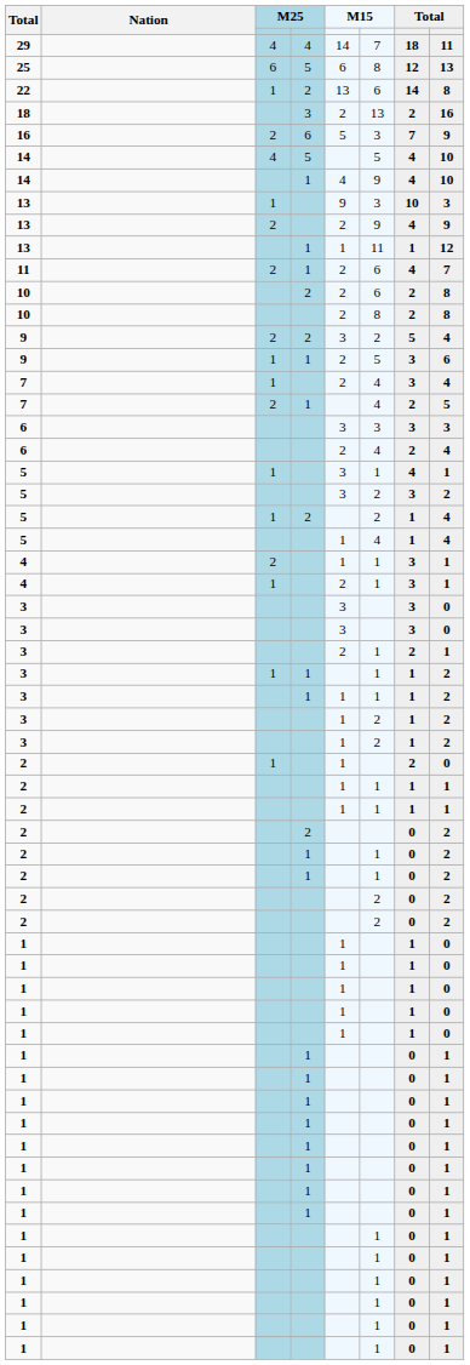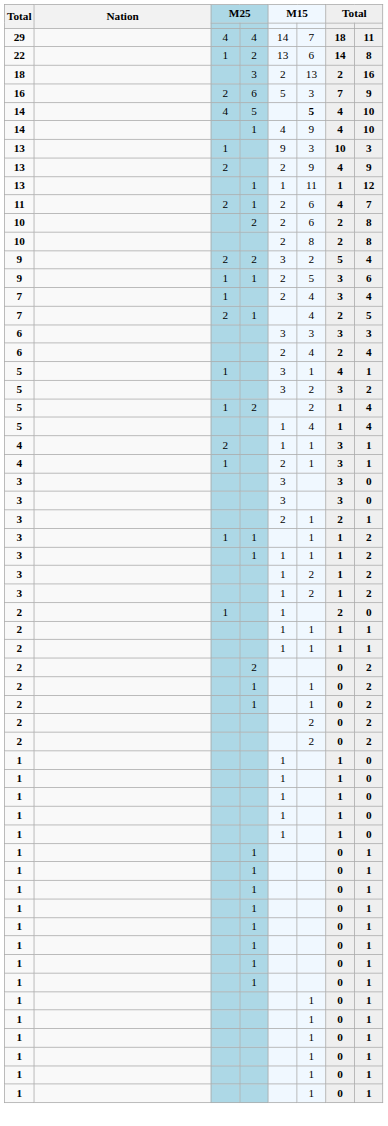 <table class="sortable wikitable" style=font-size:90%>
 <tr>
 <th style="width:30px;" rowspan="2">Total</th>
 <th style="width:220px;" rowspan="2">Nation</th>
 <th style="background-color:lightblue;" colspan="2">M25</th>
 <th style="background-color:#f0f8ff;" colspan="2">M15</th>
 <th style="background-color:#efefef;" colspan="2">Total</th>
 </tr>
 <tr>
 <th style="width:30px; background-color:lightblue;"></th>
 <th style="width:30px; background-color:lightblue;"></th>
 <th style="width:30px; background-color:#f0f8ff;"></th>
 <th style="width:30px; background-color:#f0f8ff;"></th>
 <th style="width:30px; background-color:#efefef;"></th>
 <th style="width:30px; background-color:#efefef;"></th>
 </tr>
 <tr align=center>
 <td rowspan="1"><strong>29</strong></td>
 <td align=left></td>
 <td bgcolor=lightblue>4</td>
 <td bgcolor=lightblue>4</td>
 <td bgcolor=#f0f8ff>14</td>
 <td bgcolor=#f0f8ff>7</td>
 <td bgcolor=#efefef><strong>18</strong></td>
 <td bgcolor=#efefef><strong>11</strong></td>
-</tr>
-<tr align=center>
-<td rowspan="1"><strong>25</strong></td>
-<td align=left></td>
-<td bgcolor=lightblue>6</td>
-<td bgcolor=lightblue>5</td>
-<td bgcolor=#f0f8ff>6</td>
-<td bgcolor=#f0f8ff>8</td>
-<td bgcolor=#efefef><strong>12</strong></td>
-<td bgcolor=#efefef><strong>13</strong></td>
 </tr>
 <tr align=center>
 <td rowspan="1"><strong>22</strong></td>
 <td align=left></td>
 <td bgcolor=lightblue>1</td>
 <td bgcolor=lightblue>2</td>
 <td bgcolor=#f0f8ff>13</td>
 <td bgcolor=#f0f8ff>6</td>
 <td bgcolor=#efefef><strong>14</strong></td>
 <td bgcolor=#efefef><strong>8</strong></td>
 </tr>
 <tr align=center>
 <td rowspan="1"><strong>18</strong></td>
 <td align=left></td>
 <td bgcolor=lightblue></td>
 <td bgcolor=lightblue>3</td>
 <td bgcolor=#f0f8ff>2</td>
 <td bgcolor=#f0f8ff>13</td>
 <td bgcolor=#efefef><strong>2</strong></td>
 <td bgcolor=#efefef><strong>16</strong></td>
 </tr>
 <tr align=center>
 <td rowspan="1"><strong>16</strong></td>
 <td align=left></td>
 <td bgcolor=lightblue>2</td>
 <td bgcolor=lightblue>6</td>
 <td bgcolor=#f0f8ff>5</td>
 <td bgcolor=#f0f8ff>3</td>
 <td bgcolor=#efefef><strong>7</strong></td>
 <td bgcolor=#efefef><strong>9</strong></td>
 </tr>
 <tr align=center>
 <td rowspan="1"><strong>14</strong></td>
 <td align=left></td>
 <td bgcolor=lightblue>4</td>
 <td bgcolor=lightblue>5</td>
 <td bgcolor=#f0f8ff></td>
-<td bgcolor=#f0f8ff>5</td>
+<td bgcolor=#f0f8ff><strong>5</strong></td>
 <td bgcolor=#efefef><strong>4</strong></td>
 <td bgcolor=#efefef><strong>10</strong></td>
 </tr>
 <tr align=center>
 <td rowspan="1"><strong>14</strong></td>
 <td align=left></td>
 <td bgcolor=lightblue></td>
 <td bgcolor=lightblue>1</td>
 <td bgcolor=#f0f8ff>4</td>
 <td bgcolor=#f0f8ff>9</td>
 <td bgcolor=#efefef><strong>4</strong></td>
 <td bgcolor=#efefef><strong>10</strong></td>
 </tr>
 <tr align=center>
 <td rowspan="1"><strong>13</strong></td>
 <td align=left></td>
 <td bgcolor=lightblue>1</td>
 <td bgcolor=lightblue></td>
 <td bgcolor=#f0f8ff>9</td>
 <td bgcolor=#f0f8ff>3</td>
 <td bgcolor=#efefef><strong>10</strong></td>
 <td bgcolor=#efefef><strong>3</strong></td>
 </tr>
 <tr align=center>
 <td rowspan="1"><strong>13</strong></td>
 <td align=left></td>
 <td bgcolor=lightblue>2</td>
 <td bgcolor=lightblue></td>
 <td bgcolor=#f0f8ff>2</td>
 <td bgcolor=#f0f8ff>9</td>
 <td bgcolor=#efefef><strong>4</strong></td>
 <td bgcolor=#efefef><strong>9</strong></td>
 </tr>
 <tr align=center>
 <td rowspan="1"><strong>13</strong></td>
 <td align=left></td>
 <td bgcolor=lightblue></td>
 <td bgcolor=lightblue>1</td>
 <td bgcolor=#f0f8ff>1</td>
 <td bgcolor=#f0f8ff>11</td>
 <td bgcolor=#efefef><strong>1</strong></td>
 <td bgcolor=#efefef><strong>12</strong></td>
 </tr>
 <tr align=center>
 <td rowspan="1"><strong>11</strong></td>
 <td align=left></td>
 <td bgcolor=lightblue>2</td>
 <td bgcolor=lightblue>1</td>
 <td bgcolor=#f0f8ff>2</td>
 <td bgcolor=#f0f8ff>6</td>
 <td bgcolor=#efefef><strong>4</strong></td>
 <td bgcolor=#efefef><strong>7</strong></td>
 </tr>
 <tr align=center>
 <td rowspan="1"><strong>10</strong></td>
 <td align=left></td>
 <td bgcolor=lightblue></td>
 <td bgcolor=lightblue>2</td>
 <td bgcolor=#f0f8ff>2</td>
 <td bgcolor=#f0f8ff>6</td>
 <td bgcolor=#efefef><strong>2</strong></td>
 <td bgcolor=#efefef><strong>8</strong></td>
 </tr>
 <tr align=center>
 <td rowspan="1"><strong>10</strong></td>
 <td align=left></td>
 <td bgcolor=lightblue></td>
 <td bgcolor=lightblue></td>
 <td bgcolor=#f0f8ff>2</td>
 <td bgcolor=#f0f8ff>8</td>
 <td bgcolor=#efefef><strong>2</strong></td>
 <td bgcolor=#efefef><strong>8</strong></td>
 </tr>
 <tr align=center>
 <td rowspan="1"><strong>9</strong></td>
 <td align=left></td>
 <td bgcolor=lightblue>2</td>
 <td bgcolor=lightblue>2</td>
 <td bgcolor=#f0f8ff>3</td>
 <td bgcolor=#f0f8ff>2</td>
 <td bgcolor=#efefef><strong>5</strong></td>
 <td bgcolor=#efefef><strong>4</strong></td>
 </tr>
 <tr align=center>
 <td rowspan="1"><strong>9</strong></td>
 <td align=left></td>
 <td bgcolor=lightblue>1</td>
 <td bgcolor=lightblue>1</td>
 <td bgcolor=#f0f8ff>2</td>
 <td bgcolor=#f0f8ff>5</td>
 <td bgcolor=#efefef><strong>3</strong></td>
 <td bgcolor=#efefef><strong>6</strong></td>
 </tr>
 <tr align=center>
 <td rowspan="1"><strong>7</strong></td>
 <td align=left></td>
 <td bgcolor=lightblue>1</td>
 <td bgcolor=lightblue></td>
 <td bgcolor=#f0f8ff>2</td>
 <td bgcolor=#f0f8ff>4</td>
 <td bgcolor=#efefef><strong>3</strong></td>
 <td bgcolor=#efefef><strong>4</strong></td>
 </tr>
 <tr align=center>
 <td rowspan="1"><strong>7</strong></td>
 <td align=left></td>
 <td bgcolor=lightblue>2</td>
 <td bgcolor=lightblue>1</td>
 <td bgcolor=#f0f8ff></td>
 <td bgcolor=#f0f8ff>4</td>
 <td bgcolor=#efefef><strong>2</strong></td>
 <td bgcolor=#efefef><strong>5</strong></td>
 </tr>
 <tr align=center>
 <td rowspan="1"><strong>6</strong></td>
 <td align=left></td>
 <td bgcolor=lightblue></td>
 <td bgcolor=lightblue></td>
 <td bgcolor=#f0f8ff>3</td>
 <td bgcolor=#f0f8ff>3</td>
 <td bgcolor=#efefef><strong>3</strong></td>
 <td bgcolor=#efefef><strong>3</strong></td>
 </tr>
 <tr align=center>
 <td rowspan="1"><strong>6</strong></td>
 <td align=left></td>
 <td bgcolor=lightblue></td>
 <td bgcolor=lightblue></td>
 <td bgcolor=#f0f8ff>2</td>
 <td bgcolor=#f0f8ff>4</td>
 <td bgcolor=#efefef><strong>2</strong></td>
 <td bgcolor=#efefef><strong>4</strong></td>
 </tr>
 <tr align=center>
 <td rowspan="1"><strong>5</strong></td>
 <td align=left></td>
 <td bgcolor=lightblue>1</td>
 <td bgcolor=lightblue></td>
 <td bgcolor=#f0f8ff>3</td>
 <td bgcolor=#f0f8ff>1</td>
 <td bgcolor=#efefef><strong>4</strong></td>
 <td bgcolor=#efefef><strong>1</strong></td>
 </tr>
 <tr align=center>
 <td rowspan="1"><strong>5</strong></td>
 <td align=left></td>
 <td bgcolor=lightblue></td>
 <td bgcolor=lightblue></td>
 <td bgcolor=#f0f8ff>3</td>
 <td bgcolor=#f0f8ff>2</td>
 <td bgcolor=#efefef><strong>3</strong></td>
 <td bgcolor=#efefef><strong>2</strong></td>
 </tr>
 <tr align=center>
 <td rowspan="1"><strong>5</strong></td>
 <td align=left></td>
 <td bgcolor=lightblue>1</td>
 <td bgcolor=lightblue>2</td>
 <td bgcolor=#f0f8ff></td>
 <td bgcolor=#f0f8ff>2</td>
 <td bgcolor=#efefef><strong>1</strong></td>
 <td bgcolor=#efefef><strong>4</strong></td>
 </tr>
 <tr align=center>
 <td rowspan="1"><strong>5</strong></td>
 <td align=left></td>
 <td bgcolor=lightblue></td>
 <td bgcolor=lightblue></td>
 <td bgcolor=#f0f8ff>1</td>
 <td bgcolor=#f0f8ff>4</td>
 <td bgcolor=#efefef><strong>1</strong></td>
 <td bgcolor=#efefef><strong>4</strong></td>
 </tr>
 <tr align=center>
 <td rowspan="1"><strong>4</strong></td>
 <td align=left></td>
 <td bgcolor=lightblue>2</td>
 <td bgcolor=lightblue></td>
 <td bgcolor=#f0f8ff>1</td>
 <td bgcolor=#f0f8ff>1</td>
 <td bgcolor=#efefef><strong>3</strong></td>
 <td bgcolor=#efefef><strong>1</strong></td>
 </tr>
 <tr align=center>
 <td rowspan="1"><strong>4</strong></td>
 <td align=left></td>
 <td bgcolor=lightblue>1</td>
 <td bgcolor=lightblue></td>
 <td bgcolor=#f0f8ff>2</td>
 <td bgcolor=#f0f8ff>1</td>
 <td bgcolor=#efefef><strong>3</strong></td>
 <td bgcolor=#efefef><strong>1</strong></td>
 </tr>
 <tr align=center>
 <td rowspan="1"><strong>3</strong></td>
 <td align=left></td>
 <td bgcolor=lightblue></td>
 <td bgcolor=lightblue></td>
 <td bgcolor=#f0f8ff>3</td>
 <td bgcolor=#f0f8ff></td>
 <td bgcolor=#efefef><strong>3</strong></td>
 <td bgcolor=#efefef><strong>0</strong></td>
 </tr>
 <tr align=center>
 <td rowspan="1"><strong>3</strong></td>
 <td align=left></td>
 <td bgcolor=lightblue></td>
 <td bgcolor=lightblue></td>
 <td bgcolor=#f0f8ff>3</td>
 <td bgcolor=#f0f8ff></td>
 <td bgcolor=#efefef><strong>3</strong></td>
 <td bgcolor=#efefef><strong>0</strong></td>
 </tr>
 <tr align=center>
 <td rowspan="1"><strong>3</strong></td>
 <td align=left></td>
 <td bgcolor=lightblue></td>
 <td bgcolor=lightblue></td>
 <td bgcolor=#f0f8ff>2</td>
 <td bgcolor=#f0f8ff>1</td>
 <td bgcolor=#efefef><strong>2</strong></td>
 <td bgcolor=#efefef><strong>1</strong></td>
 </tr>
 <tr align=center>
 <td rowspan="1"><strong>3</strong></td>
 <td align=left></td>
 <td bgcolor=lightblue>1</td>
 <td bgcolor=lightblue>1</td>
 <td bgcolor=#f0f8ff></td>
 <td bgcolor=#f0f8ff>1</td>
 <td bgcolor=#efefef><strong>1</strong></td>
 <td bgcolor=#efefef><strong>2</strong></td>
 </tr>
 <tr align=center>
 <td rowspan="1"><strong>3</strong></td>
 <td align=left></td>
 <td bgcolor=lightblue></td>
 <td bgcolor=lightblue>1</td>
 <td bgcolor=#f0f8ff>1</td>
 <td bgcolor=#f0f8ff>1</td>
 <td bgcolor=#efefef><strong>1</strong></td>
 <td bgcolor=#efefef><strong>2</strong></td>
 </tr>
 <tr align=center>
 <td rowspan="1"><strong>3</strong></td>
 <td align=left></td>
 <td bgcolor=lightblue></td>
 <td bgcolor=lightblue></td>
 <td bgcolor=#f0f8ff>1</td>
 <td bgcolor=#f0f8ff>2</td>
 <td bgcolor=#efefef><strong>1</strong></td>
 <td bgcolor=#efefef><strong>2</strong></td>
 </tr>
 <tr align=center>
 <td rowspan="1"><strong>3</strong></td>
 <td align=left></td>
 <td bgcolor=lightblue></td>
 <td bgcolor=lightblue></td>
 <td bgcolor=#f0f8ff>1</td>
 <td bgcolor=#f0f8ff>2</td>
 <td bgcolor=#efefef><strong>1</strong></td>
 <td bgcolor=#efefef><strong>2</strong></td>
 </tr>
 <tr align=center>
 <td rowspan="1"><strong>2</strong></td>
 <td align=left></td>
 <td bgcolor=lightblue>1</td>
 <td bgcolor=lightblue></td>
 <td bgcolor=#f0f8ff>1</td>
 <td bgcolor=#f0f8ff></td>
 <td bgcolor=#efefef><strong>2</strong></td>
 <td bgcolor=#efefef><strong>0</strong></td>
 </tr>
 <tr align=center>
 <td rowspan="1"><strong>2</strong></td>
 <td align=left></td>
 <td bgcolor=lightblue></td>
 <td bgcolor=lightblue></td>
 <td bgcolor=#f0f8ff>1</td>
 <td bgcolor=#f0f8ff>1</td>
 <td bgcolor=#efefef><strong>1</strong></td>
 <td bgcolor=#efefef><strong>1</strong></td>
 </tr>
 <tr align=center>
 <td rowspan="1"><strong>2</strong></td>
 <td align=left></td>
 <td bgcolor=lightblue></td>
 <td bgcolor=lightblue></td>
 <td bgcolor=#f0f8ff>1</td>
 <td bgcolor=#f0f8ff>1</td>
 <td bgcolor=#efefef><strong>1</strong></td>
 <td bgcolor=#efefef><strong>1</strong></td>
 </tr>
 <tr align=center>
 <td rowspan="1"><strong>2</strong></td>
 <td align=left></td>
 <td bgcolor=lightblue></td>
 <td bgcolor=lightblue>2</td>
 <td bgcolor=#f0f8ff></td>
 <td bgcolor=#f0f8ff></td>
 <td bgcolor=#efefef><strong>0</strong></td>
 <td bgcolor=#efefef><strong>2</strong></td>
 </tr>
 <tr align=center>
 <td rowspan="1"><strong>2</strong></td>
 <td align=left></td>
 <td bgcolor=lightblue></td>
 <td bgcolor=lightblue>1</td>
 <td bgcolor=#f0f8ff></td>
 <td bgcolor=#f0f8ff>1</td>
 <td bgcolor=#efefef><strong>0</strong></td>
 <td bgcolor=#efefef><strong>2</strong></td>
 </tr>
 <tr align=center>
 <td rowspan="1"><strong>2</strong></td>
 <td align=left></td>
 <td bgcolor=lightblue></td>
 <td bgcolor=lightblue>1</td>
 <td bgcolor=#f0f8ff></td>
 <td bgcolor=#f0f8ff>1</td>
 <td bgcolor=#efefef><strong>0</strong></td>
 <td bgcolor=#efefef><strong>2</strong></td>
 </tr>
 <tr align=center>
 <td rowspan="1"><strong>2</strong></td>
 <td align=left></td>
 <td bgcolor=lightblue></td>
 <td bgcolor=lightblue></td>
 <td bgcolor=#f0f8ff></td>
 <td bgcolor=#f0f8ff>2</td>
 <td bgcolor=#efefef><strong>0</strong></td>
 <td bgcolor=#efefef><strong>2</strong></td>
 </tr>
 <tr align=center>
 <td rowspan="1"><strong>2</strong></td>
 <td align=left></td>
 <td bgcolor=lightblue></td>
 <td bgcolor=lightblue></td>
 <td bgcolor=#f0f8ff></td>
 <td bgcolor=#f0f8ff>2</td>
 <td bgcolor=#efefef><strong>0</strong></td>
 <td bgcolor=#efefef><strong>2</strong></td>
 </tr>
 <tr align=center>
 <td rowspan="1"><strong>1</strong></td>
 <td align=left></td>
 <td bgcolor=lightblue></td>
 <td bgcolor=lightblue></td>
 <td bgcolor=#f0f8ff>1</td>
 <td bgcolor=#f0f8ff></td>
 <td bgcolor=#efefef><strong>1</strong></td>
 <td bgcolor=#efefef><strong>0</strong></td>
 </tr>
 <tr align=center>
 <td rowspan="1"><strong>1</strong></td>
 <td align=left></td>
 <td bgcolor=lightblue></td>
 <td bgcolor=lightblue></td>
 <td bgcolor=#f0f8ff>1</td>
 <td bgcolor=#f0f8ff></td>
 <td bgcolor=#efefef><strong>1</strong></td>
 <td bgcolor=#efefef><strong>0</strong></td>
 </tr>
 <tr align=center>
 <td rowspan="1"><strong>1</strong></td>
 <td align=left></td>
 <td bgcolor=lightblue></td>
 <td bgcolor=lightblue></td>
 <td bgcolor=#f0f8ff>1</td>
 <td bgcolor=#f0f8ff></td>
 <td bgcolor=#efefef><strong>1</strong></td>
 <td bgcolor=#efefef><strong>0</strong></td>
 </tr>
 <tr align=center>
 <td rowspan="1"><strong>1</strong></td>
 <td align=left></td>
 <td bgcolor=lightblue></td>
 <td bgcolor=lightblue></td>
 <td bgcolor=#f0f8ff>1</td>
 <td bgcolor=#f0f8ff></td>
 <td bgcolor=#efefef><strong>1</strong></td>
 <td bgcolor=#efefef><strong>0</strong></td>
 </tr>
 <tr align=center>
 <td rowspan="1"><strong>1</strong></td>
 <td align=left></td>
 <td bgcolor=lightblue></td>
 <td bgcolor=lightblue></td>
 <td bgcolor=#f0f8ff>1</td>
 <td bgcolor=#f0f8ff></td>
 <td bgcolor=#efefef><strong>1</strong></td>
 <td bgcolor=#efefef><strong>0</strong></td>
 </tr>
 <tr align=center>
 <td rowspan="1"><strong>1</strong></td>
 <td align=left></td>
 <td bgcolor=lightblue></td>
 <td bgcolor=lightblue>1</td>
 <td bgcolor=#f0f8ff></td>
 <td bgcolor=#f0f8ff></td>
 <td bgcolor=#efefef><strong>0</strong></td>
 <td bgcolor=#efefef><strong>1</strong></td>
 </tr>
 <tr align=center>
 <td rowspan="1"><strong>1</strong></td>
 <td align=left></td>
 <td bgcolor=lightblue></td>
 <td bgcolor=lightblue>1</td>
 <td bgcolor=#f0f8ff></td>
 <td bgcolor=#f0f8ff></td>
 <td bgcolor=#efefef><strong>0</strong></td>
 <td bgcolor=#efefef><strong>1</strong></td>
 </tr>
 <tr align=center>
 <td rowspan="1"><strong>1</strong></td>
 <td align=left></td>
 <td bgcolor=lightblue></td>
 <td bgcolor=lightblue>1</td>
 <td bgcolor=#f0f8ff></td>
 <td bgcolor=#f0f8ff></td>
 <td bgcolor=#efefef><strong>0</strong></td>
 <td bgcolor=#efefef><strong>1</strong></td>
 </tr>
 <tr align=center>
 <td rowspan="1"><strong>1</strong></td>
 <td align=left></td>
 <td bgcolor=lightblue></td>
 <td bgcolor=lightblue>1</td>
 <td bgcolor=#f0f8ff></td>
 <td bgcolor=#f0f8ff></td>
 <td bgcolor=#efefef><strong>0</strong></td>
 <td bgcolor=#efefef><strong>1</strong></td>
 </tr>
 <tr align=center>
 <td rowspan="1"><strong>1</strong></td>
 <td align=left></td>
 <td bgcolor=lightblue></td>
 <td bgcolor=lightblue>1</td>
 <td bgcolor=#f0f8ff></td>
 <td bgcolor=#f0f8ff></td>
 <td bgcolor=#efefef><strong>0</strong></td>
 <td bgcolor=#efefef><strong>1</strong></td>
 </tr>
 <tr align=center>
 <td rowspan="1"><strong>1</strong></td>
 <td align=left></td>
 <td bgcolor=lightblue></td>
 <td bgcolor=lightblue>1</td>
 <td bgcolor=#f0f8ff></td>
 <td bgcolor=#f0f8ff></td>
 <td bgcolor=#efefef><strong>0</strong></td>
 <td bgcolor=#efefef><strong>1</strong></td>
 </tr>
 <tr align=center>
 <td rowspan="1"><strong>1</strong></td>
 <td align=left></td>
 <td bgcolor=lightblue></td>
 <td bgcolor=lightblue>1</td>
 <td bgcolor=#f0f8ff></td>
 <td bgcolor=#f0f8ff></td>
 <td bgcolor=#efefef><strong>0</strong></td>
 <td bgcolor=#efefef><strong>1</strong></td>
 </tr>
 <tr align=center>
 <td rowspan="1"><strong>1</strong></td>
 <td align=left></td>
 <td bgcolor=lightblue></td>
 <td bgcolor=lightblue>1</td>
 <td bgcolor=#f0f8ff></td>
 <td bgcolor=#f0f8ff></td>
 <td bgcolor=#efefef><strong>0</strong></td>
 <td bgcolor=#efefef><strong>1</strong></td>
 </tr>
 <tr align=center>
 <td rowspan="1"><strong>1</strong></td>
 <td align=left></td>
 <td bgcolor=lightblue></td>
 <td bgcolor=lightblue></td>
 <td bgcolor=#f0f8ff></td>
 <td bgcolor=#f0f8ff>1</td>
 <td bgcolor=#efefef><strong>0</strong></td>
 <td bgcolor=#efefef><strong>1</strong></td>
 </tr>
 <tr align=center>
 <td rowspan="1"><strong>1</strong></td>
 <td align=left></td>
 <td bgcolor=lightblue></td>
 <td bgcolor=lightblue></td>
 <td bgcolor=#f0f8ff></td>
 <td bgcolor=#f0f8ff>1</td>
 <td bgcolor=#efefef><strong>0</strong></td>
 <td bgcolor=#efefef><strong>1</strong></td>
 </tr>
 <tr align=center>
 <td rowspan="1"><strong>1</strong></td>
 <td align=left></td>
 <td bgcolor=lightblue></td>
 <td bgcolor=lightblue></td>
 <td bgcolor=#f0f8ff></td>
 <td bgcolor=#f0f8ff>1</td>
 <td bgcolor=#efefef><strong>0</strong></td>
 <td bgcolor=#efefef><strong>1</strong></td>
 </tr>
 <tr align=center>
 <td rowspan="1"><strong>1</strong></td>
 <td align=left></td>
 <td bgcolor=lightblue></td>
 <td bgcolor=lightblue></td>
 <td bgcolor=#f0f8ff></td>
 <td bgcolor=#f0f8ff>1</td>
 <td bgcolor=#efefef><strong>0</strong></td>
 <td bgcolor=#efefef><strong>1</strong></td>
 </tr>
 <tr align=center>
 <td rowspan="1"><strong>1</strong></td>
 <td align=left></td>
 <td bgcolor=lightblue></td>
 <td bgcolor=lightblue></td>
 <td bgcolor=#f0f8ff></td>
 <td bgcolor=#f0f8ff>1</td>
 <td bgcolor=#efefef><strong>0</strong></td>
 <td bgcolor=#efefef><strong>1</strong></td>
 </tr>
 <tr align=center>
 <td rowspan="1"><strong>1</strong></td>
 <td align=left></td>
 <td bgcolor=lightblue></td>
 <td bgcolor=lightblue></td>
 <td bgcolor=#f0f8ff></td>
 <td bgcolor=#f0f8ff>1</td>
 <td bgcolor=#efefef><strong>0</strong></td>
 <td bgcolor=#efefef><strong>1</strong></td>
 </tr>
 </table>
